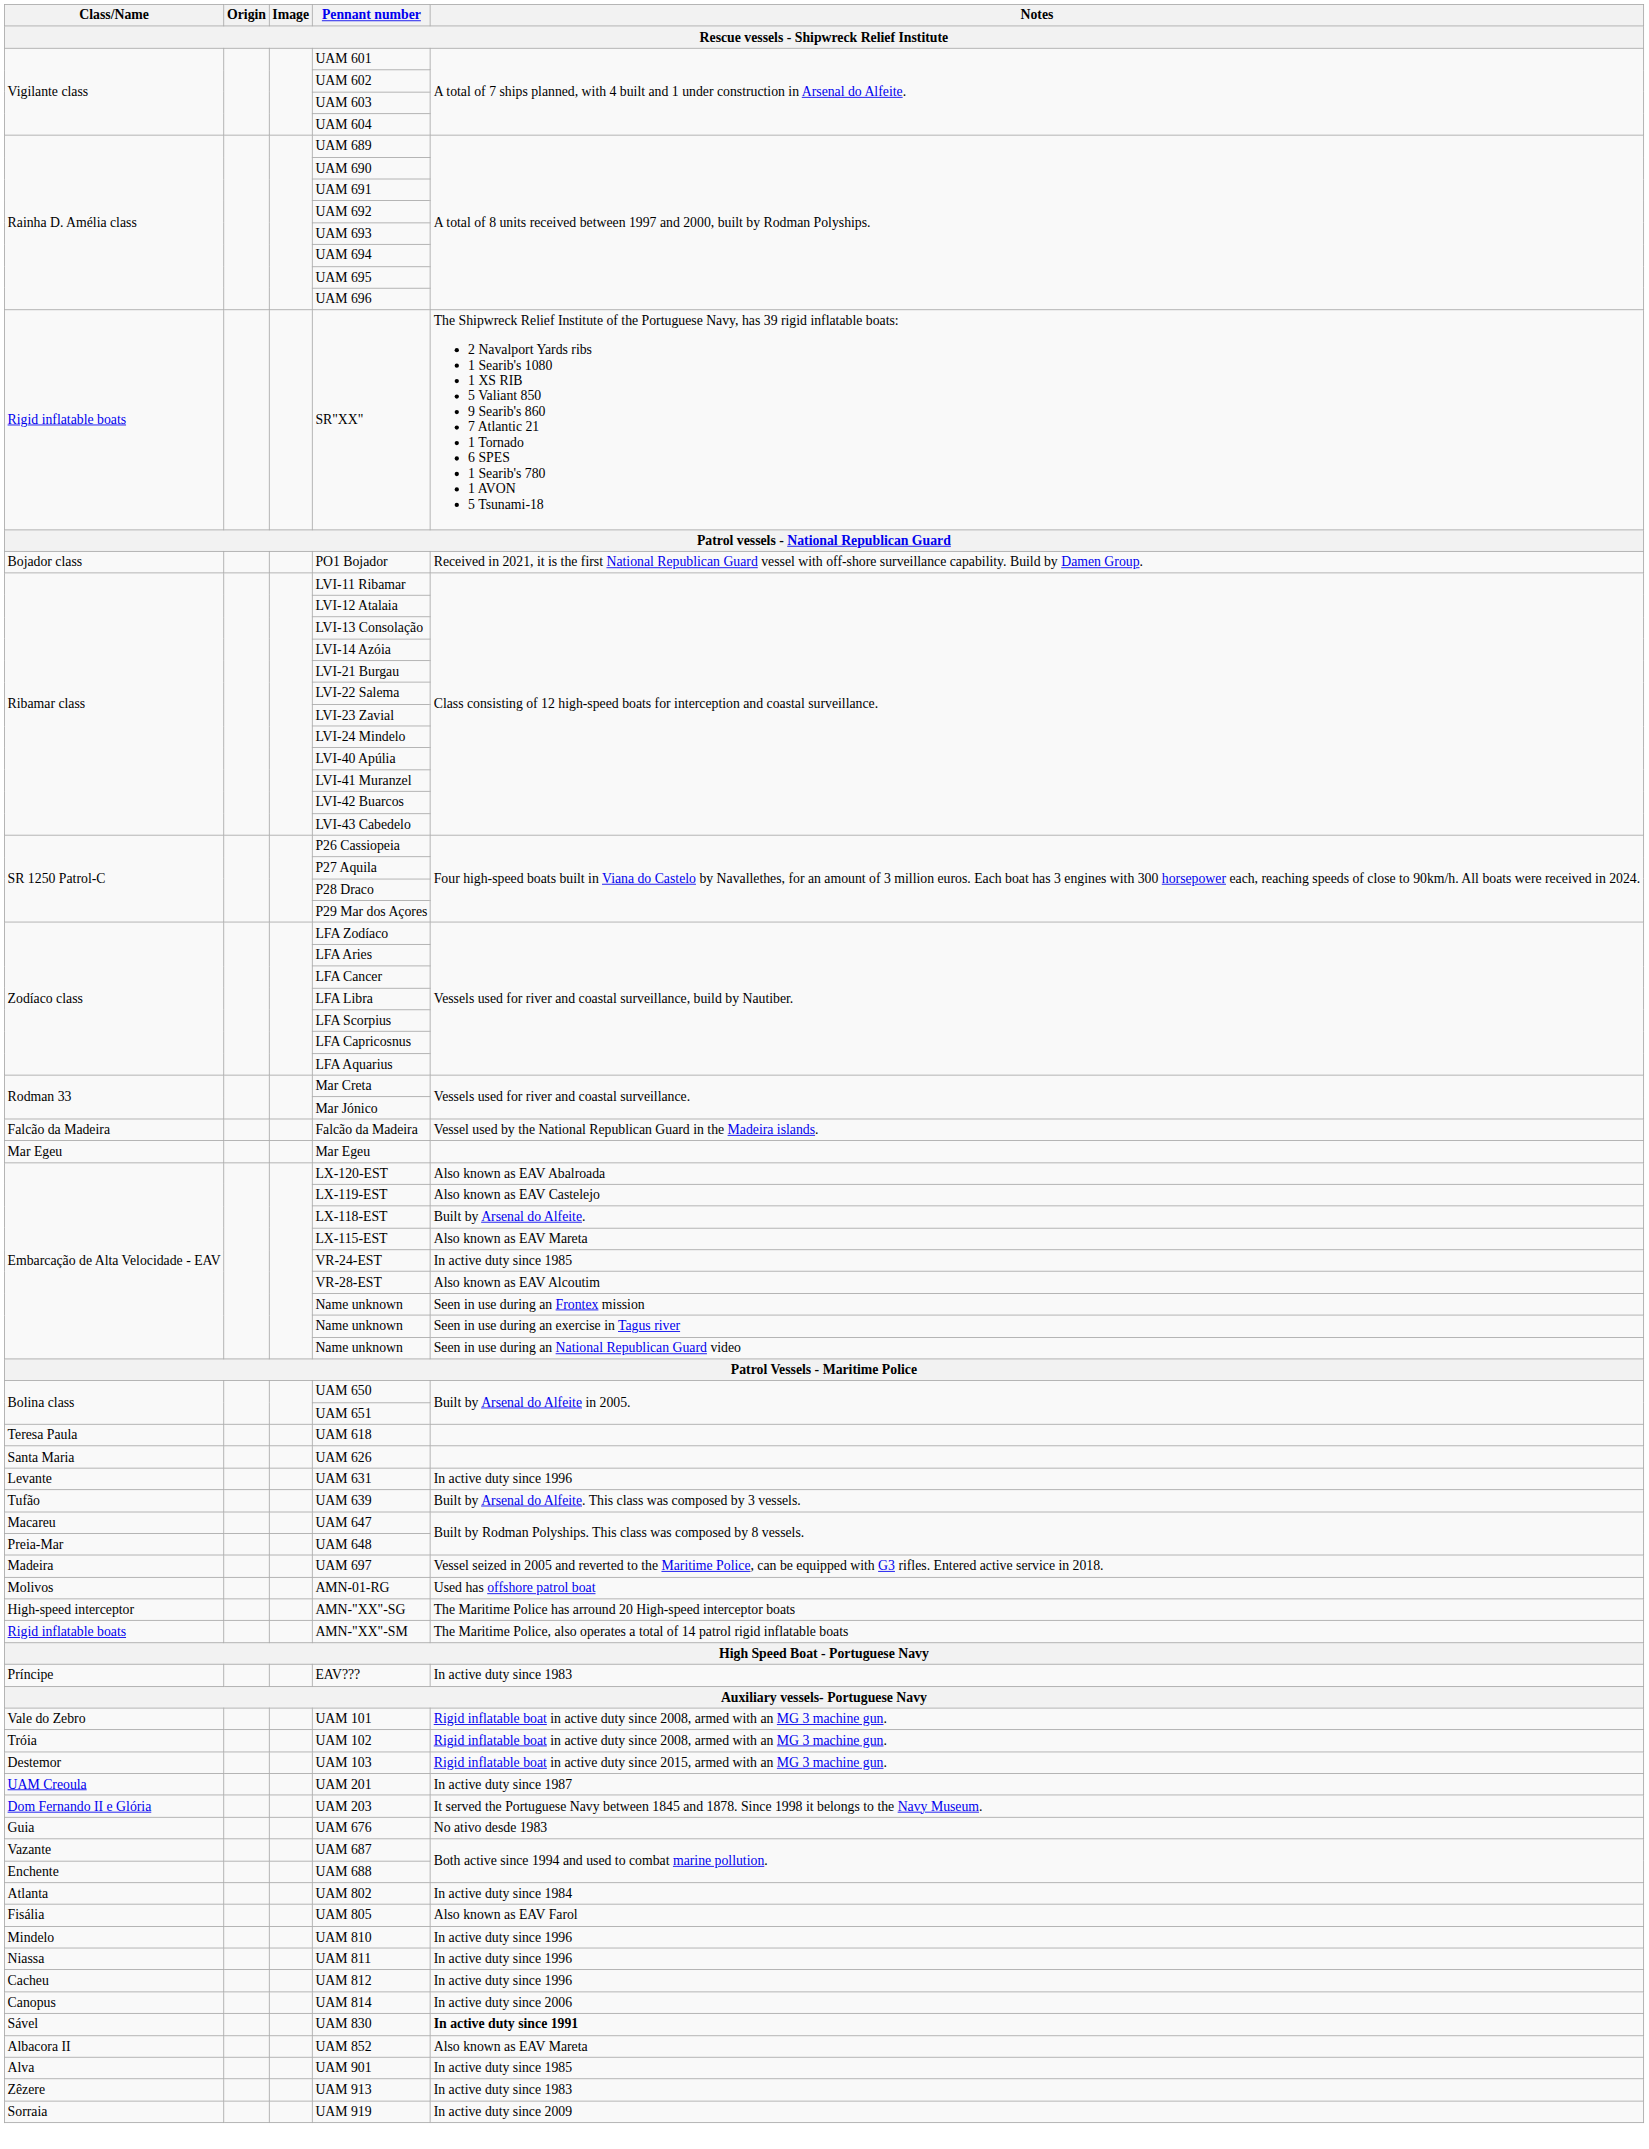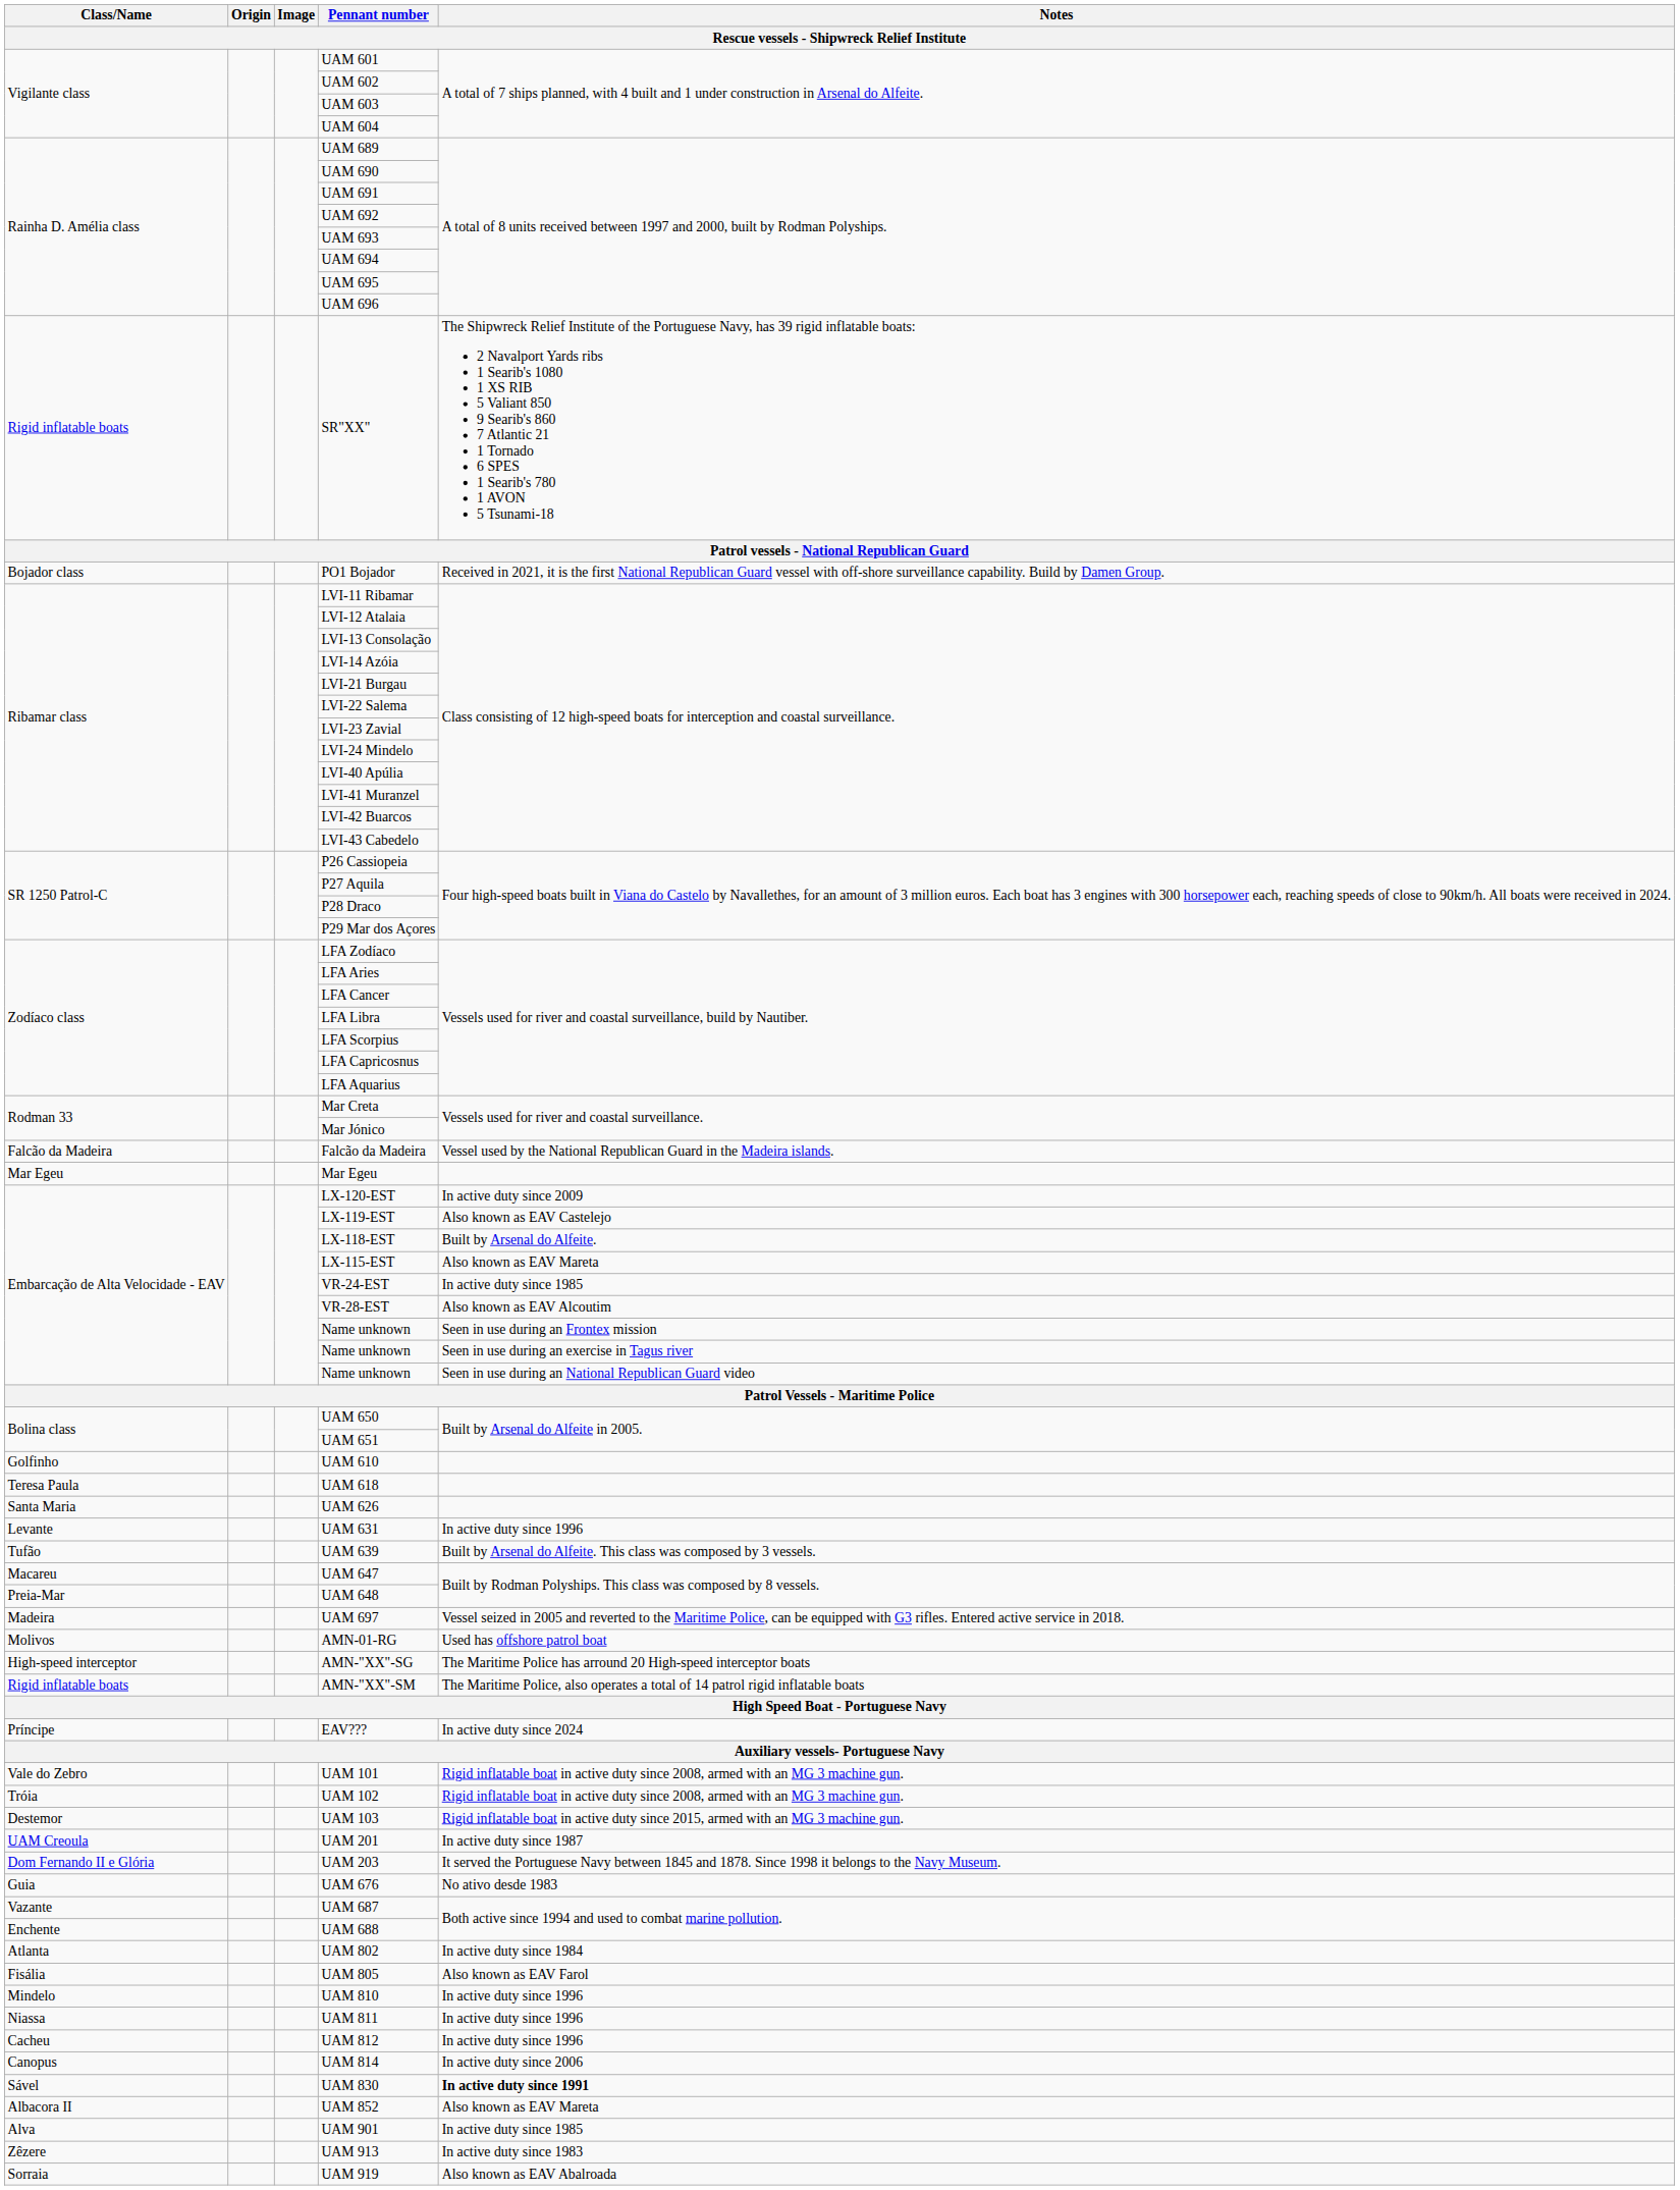 <table class="wikitable">
 <tr>
 <th>Class/Name</th>
 <th>Origin</th>
 <th>Image</th>
 <th><a href='#'>Pennant number</a></th>
 <th>Notes</th>
 </tr>
 <tr>
 <th colspan="5">Rescue vessels - Shipwreck Relief Institute</th>
 </tr>
 <tr>
 <td rowspan="4">Vigilante class</td>
 <td rowspan="4"></td>
 <td rowspan="4"></td>
 <td>UAM 601</td>
 <td rowspan="4">A total of 7 ships planned, with 4 built and 1 under construction in <a href='#'>Arsenal do Alfeite</a>.</td>
 </tr>
 <tr>
 <td>UAM 602</td>
 </tr>
 <tr>
 <td>UAM 603</td>
 </tr>
 <tr>
 <td>UAM 604</td>
 </tr>
 <tr>
 <td rowspan="8">Rainha D. Amélia class</td>
 <td rowspan="8"></td>
 <td rowspan="8"></td>
 <td>UAM 689</td>
 <td rowspan="8">A total of 8 units received between 1997 and 2000, built by Rodman Polyships.</td>
 </tr>
 <tr>
 <td>UAM 690</td>
 </tr>
 <tr>
 <td>UAM 691</td>
 </tr>
 <tr>
 <td>UAM 692</td>
 </tr>
 <tr>
 <td>UAM 693</td>
 </tr>
 <tr>
 <td>UAM 694</td>
 </tr>
 <tr>
 <td>UAM 695</td>
 </tr>
 <tr>
 <td>UAM 696</td>
 </tr>
 <tr>
 <td><a href='#'>Rigid inflatable boats</a></td>
 <td></td>
 <td></td>
 <td>SR"XX"</td>
 <td>The Shipwreck Relief Institute of the Portuguese Navy, has 39 rigid inflatable boats:<br><ul><li>2 Navalport Yards ribs</li><li>1 Searib's 1080</li><li>1 XS RIB</li><li>5 Valiant 850</li><li>9 Searib's 860</li><li>7 Atlantic 21</li><li>1 Tornado</li><li>6 SPES</li><li>1 Searib's 780</li><li>1 AVON</li><li>5 Tsunami-18</li></ul></td>
 </tr>
 <tr>
 <th colspan="5">Patrol vessels - <a href='#'>National Republican Guard</a></th>
 </tr>
 <tr>
 <td>Bojador class</td>
 <td></td>
 <td></td>
 <td>PO1 Bojador</td>
 <td>Received in 2021, it is the first <a href='#'>National Republican Guard</a> vessel with off-shore surveillance capability. Build by <a href='#'>Damen Group</a>.</td>
 </tr>
 <tr>
 <td rowspan="12">Ribamar class</td>
 <td rowspan="12"></td>
 <td rowspan="12"></td>
 <td>LVI-11 Ribamar</td>
 <td rowspan="12">Class consisting of 12 high-speed boats for interception and coastal surveillance.</td>
 </tr>
 <tr>
 <td>LVI-12 Atalaia</td>
 </tr>
 <tr>
 <td>LVI-13 Consolação</td>
 </tr>
 <tr>
 <td>LVI-14 Azóia</td>
 </tr>
 <tr>
 <td>LVI-21 Burgau</td>
 </tr>
 <tr>
 <td>LVI-22 Salema</td>
 </tr>
 <tr>
 <td>LVI-23 Zavial</td>
 </tr>
 <tr>
 <td>LVI-24 Mindelo</td>
 </tr>
 <tr>
 <td>LVI-40 Apúlia</td>
 </tr>
 <tr>
 <td>LVI-41 Muranzel</td>
 </tr>
 <tr>
 <td>LVI-42 Buarcos</td>
 </tr>
 <tr>
 <td>LVI-43 Cabedelo</td>
 </tr>
 <tr>
 <td rowspan="4">SR 1250 Patrol-C</td>
 <td rowspan="4"></td>
 <td rowspan="4"></td>
 <td>P26 Cassiopeia</td>
 <td rowspan="4">Four high-speed boats built in <a href='#'>Viana do Castelo</a> by Navallethes, for an amount of 3 million euros. Each boat has 3 engines with 300 <a href='#'>horsepower</a> each, reaching speeds of close to 90km/h. All boats were received in 2024.</td>
 </tr>
 <tr>
 <td>P27 Aquila</td>
 </tr>
 <tr>
 <td>P28 Draco</td>
 </tr>
 <tr>
 <td>P29 Mar dos Açores</td>
 </tr>
 <tr>
 <td rowspan="7">Zodíaco class</td>
 <td rowspan="7"></td>
 <td rowspan="7"></td>
 <td>LFA Zodíaco</td>
 <td rowspan="7">Vessels used for river and coastal surveillance, build by Nautiber.</td>
 </tr>
 <tr>
 <td>LFA Aries</td>
 </tr>
 <tr>
 <td>LFA Cancer</td>
 </tr>
 <tr>
 <td>LFA Libra</td>
 </tr>
 <tr>
 <td>LFA Scorpius</td>
 </tr>
 <tr>
 <td>LFA Capricosnus</td>
 </tr>
 <tr>
 <td>LFA Aquarius</td>
 </tr>
 <tr>
 <td rowspan="2">Rodman 33</td>
 <td rowspan="2"></td>
 <td rowspan="2"></td>
 <td>Mar Creta</td>
 <td rowspan="2">Vessels used for river and coastal surveillance.</td>
 </tr>
 <tr>
 <td>Mar Jónico</td>
 </tr>
 <tr>
 <td>Falcão da Madeira</td>
 <td></td>
 <td></td>
 <td>Falcão da Madeira</td>
 <td>Vessel used by the National Republican Guard in the <a href='#'>Madeira islands</a>.</td>
 </tr>
 <tr>
 <td>Mar Egeu</td>
 <td></td>
 <td></td>
 <td>Mar Egeu</td>
 <td></td>
 </tr>
 <tr>
 <td rowspan="9">Embarcação de Alta Velocidade - EAV</td>
 <td rowspan="9"></td>
 <td rowspan="9"></td>
 <td>LX-120-EST</td>
-<td>Also known as EAV Abalroada</td>
+<td>In active duty since 2009 </td>
 </tr>
 <tr>
 <td>LX-119-EST</td>
 <td>Also known as EAV Castelejo</td>
 </tr>
 <tr>
 <td>LX-118-EST</td>
 <td>Built by <a href='#'>Arsenal do Alfeite</a>.</td>
 </tr>
 <tr>
 <td>LX-115-EST</td>
 <td>Also known as EAV Mareta</td>
 </tr>
 <tr>
 <td>VR-24-EST</td>
 <td>In active duty since 1985</td>
 </tr>
 <tr>
 <td>VR-28-EST</td>
 <td>Also known as EAV Alcoutim</td>
 </tr>
 <tr>
 <td>Name unknown</td>
 <td>Seen in use during an <a href='#'>Frontex</a> mission</td>
 </tr>
 <tr>
 <td>Name unknown</td>
 <td>Seen in use during an exercise in <a href='#'>Tagus river</a></td>
 </tr>
 <tr>
 <td>Name unknown</td>
 <td>Seen in use during an <a href='#'>National Republican Guard</a> video</td>
 </tr>
 <tr>
 <th colspan="5">Patrol Vessels - Maritime Police</th>
 </tr>
 <tr>
 <td rowspan="2">Bolina class</td>
 <td rowspan="2"></td>
 <td rowspan="2"></td>
 <td>UAM 650</td>
 <td rowspan="2">Built by <a href='#'>Arsenal do Alfeite</a> in 2005.</td>
 </tr>
 <tr>
 <td>UAM 651</td>
+</tr>
+<tr>
+<td>Golfinho</td>
+<td></td>
+<td></td>
+<td>UAM 610</td>
+<td></td>
 </tr>
 <tr>
 <td>Teresa Paula</td>
 <td></td>
 <td></td>
 <td>UAM 618</td>
 <td></td>
 </tr>
 <tr>
 <td>Santa Maria</td>
 <td></td>
 <td></td>
 <td>UAM 626</td>
 <td></td>
 </tr>
 <tr>
 <td>Levante</td>
 <td></td>
 <td></td>
 <td>UAM 631</td>
 <td>In active duty since 1996</td>
 </tr>
 <tr>
 <td>Tufão</td>
 <td></td>
 <td></td>
 <td>UAM 639</td>
 <td>Built by <a href='#'>Arsenal do Alfeite</a>. This class was composed by 3 vessels.</td>
 </tr>
 <tr>
 <td>Macareu</td>
 <td></td>
 <td></td>
 <td>UAM 647</td>
 <td rowspan="2">Built by Rodman Polyships. This class was composed by 8 vessels.</td>
 </tr>
 <tr>
 <td>Preia-Mar</td>
 <td></td>
 <td></td>
 <td>UAM 648</td>
 </tr>
 <tr>
 <td>Madeira</td>
 <td></td>
 <td></td>
 <td>UAM 697</td>
 <td>Vessel seized in 2005 and reverted to the <a href='#'>Maritime Police</a>, can be equipped with <a href='#'>G3</a> rifles. Entered active service in 2018.</td>
 </tr>
 <tr>
 <td>Molivos</td>
 <td></td>
 <td></td>
 <td>AMN-01-RG</td>
 <td>Used has <a href='#'>offshore patrol boat</a></td>
 </tr>
 <tr>
 <td>High-speed interceptor</td>
 <td></td>
 <td></td>
 <td>AMN-"XX"-SG</td>
 <td>The Maritime Police has arround 20 High-speed interceptor boats</td>
 </tr>
 <tr>
 <td><a href='#'>Rigid inflatable boats</a></td>
 <td></td>
 <td></td>
 <td>AMN-"XX"-SM</td>
 <td>The Maritime Police, also operates a total of 14 patrol rigid inflatable boats</td>
 </tr>
 <tr>
 <th colspan="5">High Speed Boat - Portuguese Navy</th>
 </tr>
 <tr>
 <td>Príncipe</td>
 <td></td>
 <td></td>
 <td>EAV???</td>
-<td>In active duty since 1983</td>
+<td>In active duty since 2024</td>
 </tr>
 <tr>
 <th colspan="5">Auxiliary vessels- Portuguese Navy</th>
 </tr>
 <tr>
 <td>Vale do Zebro</td>
 <td></td>
 <td></td>
 <td>UAM 101</td>
 <td><a href='#'>Rigid inflatable boat</a> in active duty since 2008, armed with an <a href='#'>MG 3 machine gun</a>.</td>
 </tr>
 <tr>
 <td>Tróia</td>
 <td></td>
 <td></td>
 <td>UAM 102</td>
 <td><a href='#'>Rigid inflatable boat</a> in active duty since 2008, armed with an <a href='#'>MG 3 machine gun</a>.</td>
 </tr>
 <tr>
 <td>Destemor</td>
 <td></td>
 <td></td>
 <td>UAM 103</td>
 <td><a href='#'>Rigid inflatable boat</a> in active duty since 2015, armed with an <a href='#'>MG 3 machine gun</a>.</td>
 </tr>
 <tr>
 <td><a href='#'>UAM Creoula</a></td>
 <td></td>
 <td></td>
 <td>UAM 201</td>
 <td>In active duty since 1987</td>
 </tr>
 <tr>
 <td><a href='#'>Dom Fernando II e Glória</a></td>
 <td></td>
 <td></td>
 <td>UAM 203</td>
 <td>It served the Portuguese Navy between 1845 and 1878. Since 1998 it belongs to the <a href='#'>Navy Museum</a>.</td>
 </tr>
 <tr>
 <td>Guia</td>
 <td></td>
 <td></td>
 <td>UAM 676</td>
 <td>No ativo desde 1983</td>
 </tr>
 <tr>
 <td>Vazante</td>
 <td></td>
 <td></td>
 <td>UAM 687</td>
 <td rowspan="2">Both active since 1994 and used to combat <a href='#'>marine pollution</a>.</td>
 </tr>
 <tr>
 <td>Enchente</td>
 <td></td>
 <td></td>
 <td>UAM 688</td>
 </tr>
 <tr>
 <td>Atlanta</td>
 <td></td>
 <td></td>
 <td>UAM 802</td>
 <td>In active duty since 1984</td>
 </tr>
 <tr>
 <td>Fisália</td>
 <td></td>
 <td></td>
 <td>UAM 805</td>
 <td>Also known as EAV Farol</td>
 </tr>
 <tr>
 <td>Mindelo</td>
 <td></td>
 <td></td>
 <td>UAM 810</td>
 <td>In active duty since 1996</td>
 </tr>
 <tr>
 <td>Niassa</td>
 <td></td>
 <td></td>
 <td>UAM 811</td>
 <td>In active duty since 1996</td>
 </tr>
 <tr>
 <td>Cacheu</td>
 <td></td>
 <td></td>
 <td>UAM 812</td>
 <td>In active duty since 1996</td>
 </tr>
 <tr>
 <td>Canopus</td>
 <td></td>
 <td></td>
 <td>UAM 814</td>
 <td>In active duty since 2006</td>
 </tr>
 <tr>
 <td>Sável</td>
 <td></td>
 <td></td>
 <td>UAM 830</td>
 <td><strong>In active duty since 1991</strong></td>
 </tr>
 <tr>
 <td>Albacora II</td>
 <td></td>
 <td></td>
 <td>UAM 852</td>
 <td>Also known as EAV Mareta</td>
 </tr>
 <tr>
 <td>Alva</td>
 <td></td>
 <td></td>
 <td>UAM 901</td>
 <td>In active duty since 1985 </td>
 </tr>
 <tr>
 <td>Zêzere</td>
 <td></td>
 <td></td>
 <td>UAM 913</td>
 <td>In active duty since 1983</td>
 </tr>
 <tr>
 <td>Sorraia</td>
 <td></td>
 <td></td>
 <td>UAM 919</td>
-<td>In active duty since 2009 </td>
+<td>Also known as EAV Abalroada</td>
 </tr>
 </table>
